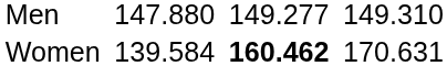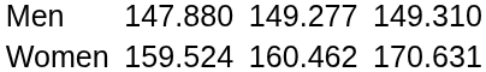 <table>
 <tr>
 <td>Men<br></td>
 <td></td>
 <td>147.880</td>
 <td></td>
 <td>149.277</td>
 <td></td>
 <td>149.310</td>
 </tr>
 <tr>
 <td>Women<br></td>
 <td></td>
-<td>139.584</td>
+<td>159.524</td>
 <td></td>
-<td><strong>160.462</strong></td>
+<td>160.462</td>
 <td></td>
 <td>170.631</td>
 </tr>
 </table>
